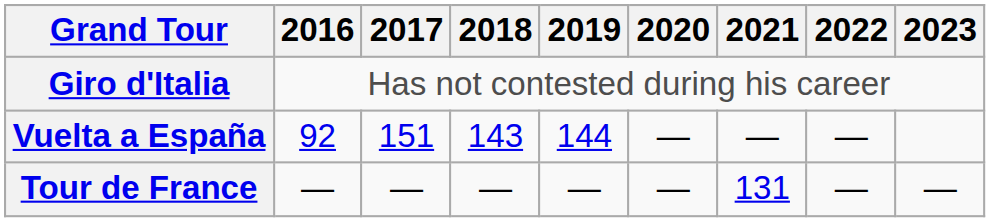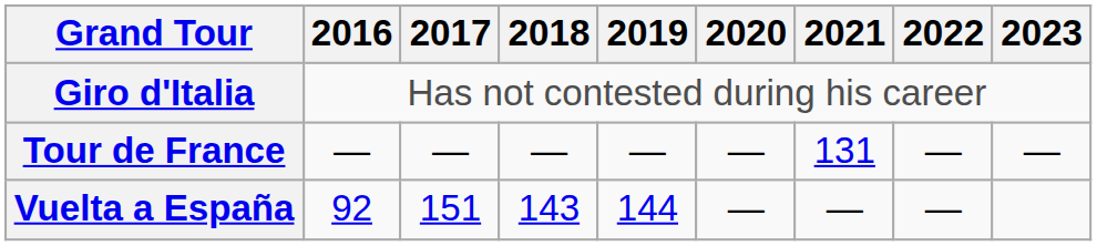 <table class="wikitable plainrowheaders">
 <tr>
 <th scope="col"><a href='#'>Grand Tour</a></th>
 <th scope="col">2016</th>
 <th scope="col">2017</th>
 <th scope="col">2018</th>
 <th scope="col">2019</th>
 <th scope="col">2020</th>
 <th scope="col">2021</th>
 <th scope="col">2022</th>
 <th scope="col">2023</th>
 </tr>
 <tr style="text-align:center;">
 <th scope="row"> <a href='#'>Giro d'Italia</a></th>
 <td style="color:#4d4d4d;" colspan=8>Has not contested during his career</td>
 </tr>
 <tr style="text-align:center;">
+<th scope="row"> <a href='#'>Tour de France</a></th>
+<td>—</td>
+<td>—</td>
+<td>—</td>
+<td>—</td>
+<td>—</td>
+<td><a href='#'>131</a></td>
+<td>—</td>
+<td>—</td>
+</tr>
+<tr style="text-align:center;">
 <th scope="row"> <a href='#'>Vuelta a España</a></th>
 <td><a href='#'>92</a></td>
 <td><a href='#'>151</a></td>
 <td><a href='#'>143</a></td>
 <td><a href='#'>144</a></td>
 <td>—</td>
 <td>—</td>
 <td>—</td>
 <td></td>
 </tr>
-<tr style="text-align:center;">
-<th scope="row"> <a href='#'>Tour de France</a></th>
-<td>—</td>
-<td>—</td>
-<td>—</td>
-<td>—</td>
-<td>—</td>
-<td><a href='#'>131</a></td>
-<td>—</td>
-<td>—</td>
-</tr>
 </table>
